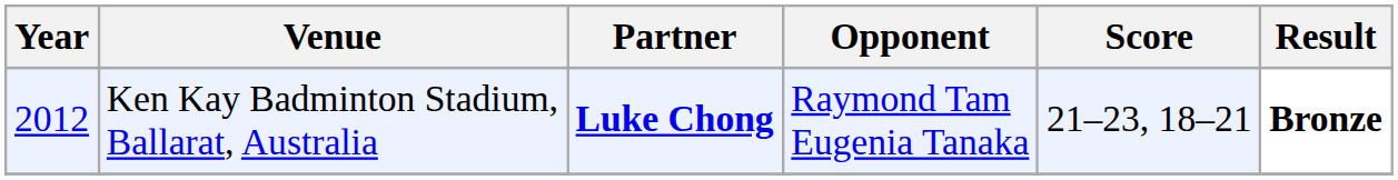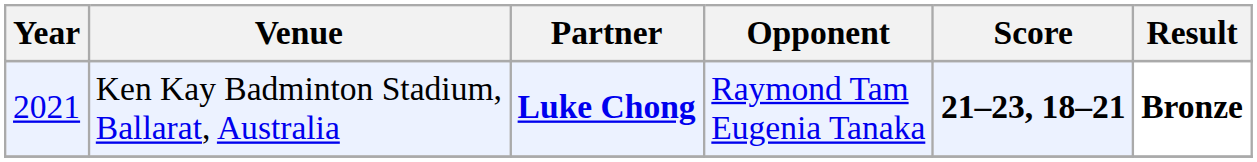 <table class="sortable wikitable" style="font-size: 90%;">
 <tr>
 <th>Year</th>
 <th>Venue</th>
 <th>Partner</th>
 <th>Opponent</th>
 <th>Score</th>
 <th>Result</th>
 </tr>
 <tr>
 </tr>
 <tr style="background:#ECF2FF">
-<td align="center"><a href='#'>2012</a></td>
+<td align="center"><a href='#'>2021</a></td>
 <td align="left">Ken Kay Badminton Stadium,<br> <a href='#'>Ballarat</a>, <a href='#'>Australia</a></td>
 <td align="left"><strong> <a href='#'>Luke Chong</a></strong></td>
 <td align="left"> <a href='#'>Raymond Tam</a><br> <a href='#'>Eugenia Tanaka</a></td>
-<td align="center">21–23, 18–21</td>
+<td align="center"><strong>21–23, 18–21</strong></td>
 <td style="text-align:left; background:white"> <strong>Bronze</strong></td>
 </tr>
 <tr>
 </tr>
 </table>
